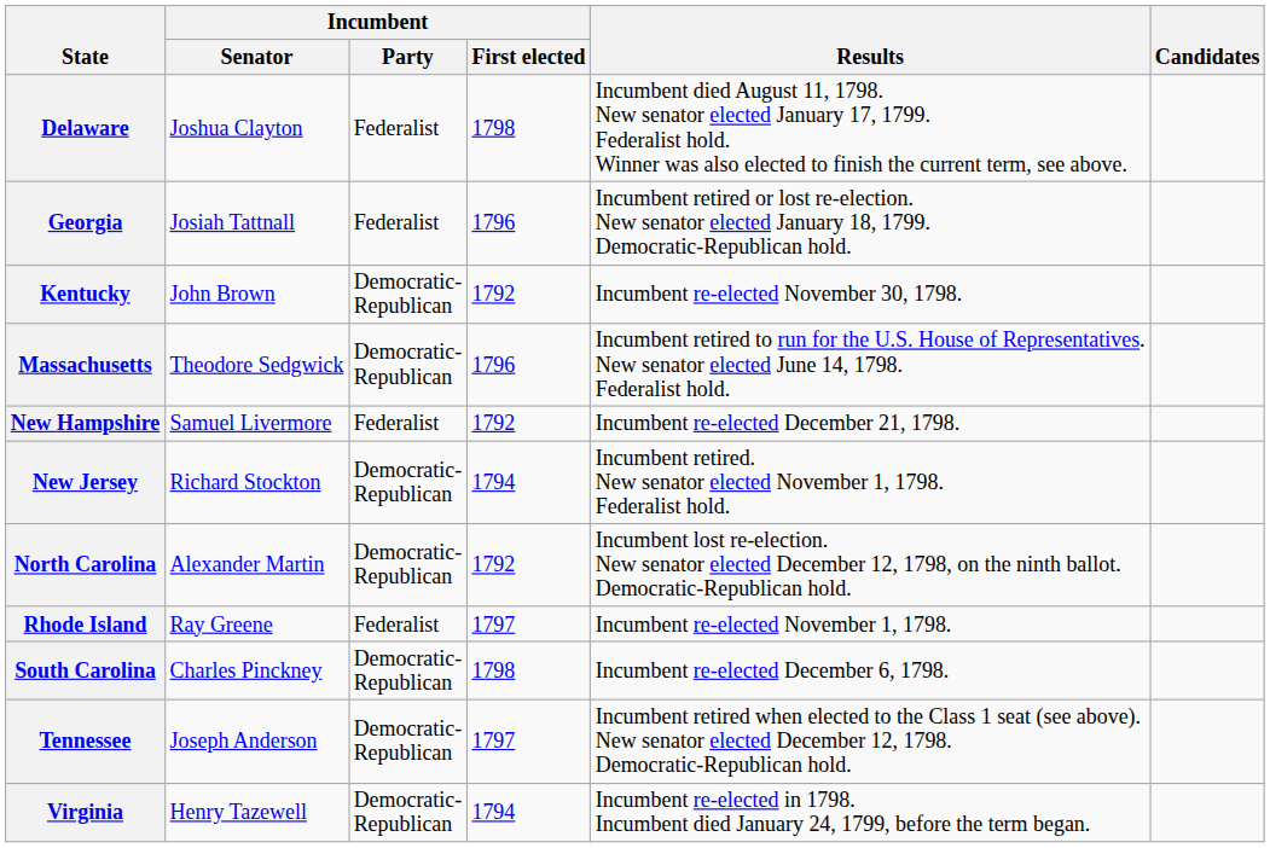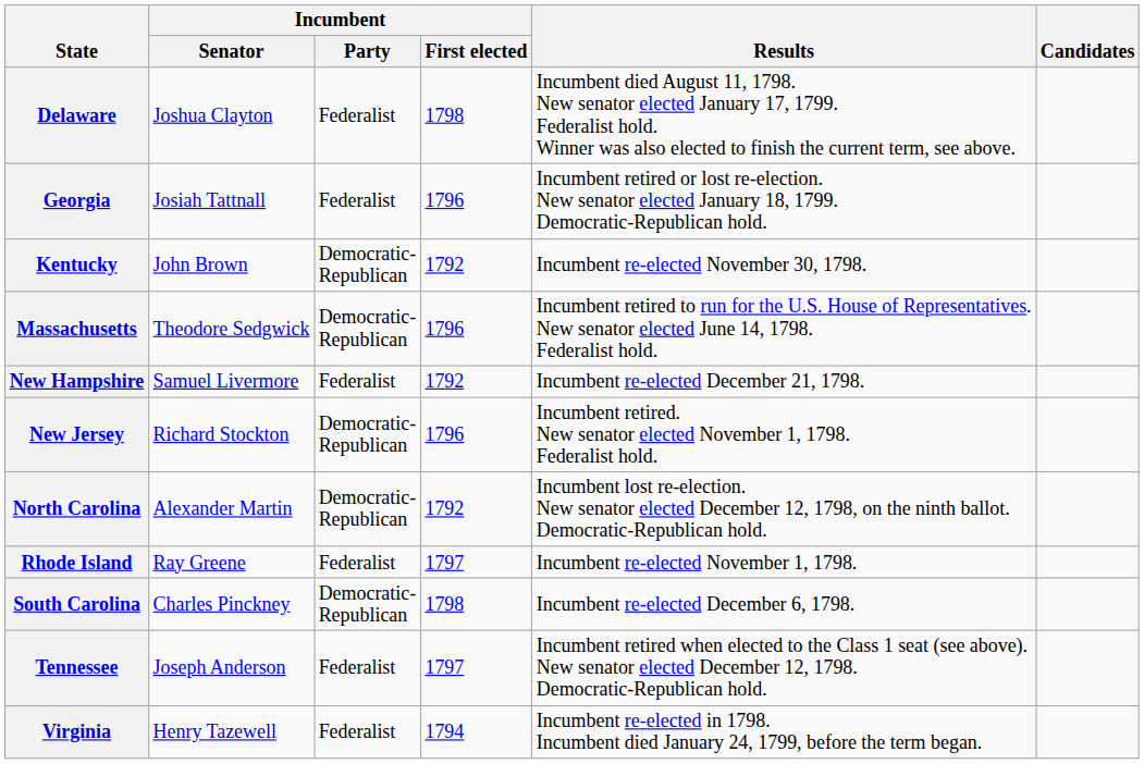 <table class=wikitable>
 <tr valign=bottom>
 <th rowspan=2>State</th>
 <th colspan=3>Incumbent</th>
 <th rowspan=2>Results</th>
 <th rowspan=2>Candidates</th>
 </tr>
 <tr>
 <th>Senator</th>
 <th>Party</th>
 <th>First elected</th>
 </tr>
 <tr>
 <th><a href='#'>Delaware</a></th>
 <td><a href='#'>Joshua Clayton</a></td>
 <td>Federalist</td>
 <td><a href='#'>1798</a></td>
 <td>Incumbent died August 11, 1798.<br>New senator <a href='#'>elected</a> January 17, 1799.<br>Federalist hold.<br>Winner was also elected to finish the current term, see above.</td>
 <td nowrap></td>
 </tr>
 <tr>
 <th><a href='#'>Georgia</a></th>
 <td><a href='#'>Josiah Tattnall</a></td>
 <td>Federalist</td>
 <td><a href='#'>1796</a></td>
 <td>Incumbent retired or lost re-election.<br>New senator <a href='#'>elected</a> January 18, 1799.<br>Democratic-Republican hold.</td>
 <td nowrap></td>
 </tr>
 <tr>
 <th><a href='#'>Kentucky</a></th>
 <td><a href='#'>John Brown</a></td>
 <td>Democratic-<br>Republican</td>
 <td><a href='#'>1792</a></td>
 <td>Incumbent <a href='#'>re-elected</a> November 30, 1798.</td>
 <td nowrap></td>
 </tr>
 <tr>
 <th><a href='#'>Massachusetts</a></th>
 <td><a href='#'>Theodore Sedgwick</a></td>
 <td>Democratic-<br>Republican</td>
 <td><a href='#'>1796</a></td>
 <td>Incumbent retired to <a href='#'>run for the U.S. House of Representatives</a>.<br>New senator <a href='#'>elected</a> June 14, 1798.<br>Federalist hold.</td>
 <td nowrap></td>
 </tr>
 <tr>
 <th><a href='#'>New Hampshire</a></th>
 <td><a href='#'>Samuel Livermore</a></td>
 <td>Federalist</td>
 <td><a href='#'>1792</a></td>
 <td>Incumbent <a href='#'>re-elected</a> December 21, 1798.</td>
 <td nowrap></td>
 </tr>
 <tr>
 <th><a href='#'>New Jersey</a></th>
 <td><a href='#'>Richard Stockton</a></td>
 <td>Democratic-<br>Republican</td>
-<td><a href='#'>1794</a></td>
+<td><a href='#'>1796</a></td>
 <td>Incumbent retired.<br>New senator <a href='#'>elected</a> November 1, 1798.<br>Federalist hold.</td>
 <td nowrap></td>
 </tr>
 <tr>
 <th><a href='#'>North Carolina</a></th>
 <td><a href='#'>Alexander Martin</a></td>
 <td>Democratic-<br>Republican</td>
 <td><a href='#'>1792</a></td>
 <td>Incumbent lost re-election.<br>New senator <a href='#'>elected</a> December 12, 1798, on the ninth ballot.<br>Democratic-Republican hold.</td>
 <td nowrap></td>
 </tr>
 <tr>
 <th><a href='#'>Rhode Island</a></th>
 <td><a href='#'>Ray Greene</a></td>
 <td>Federalist</td>
 <td><a href='#'>1797 </a></td>
 <td>Incumbent <a href='#'>re-elected</a> November 1, 1798.</td>
 <td nowrap></td>
 </tr>
 <tr>
 <th><a href='#'>South Carolina</a></th>
 <td><a href='#'>Charles Pinckney</a></td>
 <td>Democratic-<br>Republican</td>
 <td><a href='#'>1798</a></td>
 <td>Incumbent <a href='#'>re-elected</a> December 6, 1798.</td>
 <td nowrap></td>
 </tr>
 <tr>
 <th><a href='#'>Tennessee</a></th>
 <td><a href='#'>Joseph Anderson</a></td>
-<td>Democratic-<br>Republican</td>
+<td>Federalist</td>
 <td><a href='#'>1797 </a></td>
 <td>Incumbent retired when elected to the Class 1 seat (see above).<br>New senator <a href='#'>elected</a> December 12, 1798.<br>Democratic-Republican hold.</td>
 <td nowrap></td>
 </tr>
 <tr>
 <th><a href='#'>Virginia</a></th>
 <td><a href='#'>Henry Tazewell</a></td>
-<td>Democratic-<br>Republican</td>
+<td>Federalist</td>
 <td><a href='#'>1794 </a></td>
 <td>Incumbent <a href='#'>re-elected</a> in 1798.<br>Incumbent died January 24, 1799, before the term began.</td>
 <td nowrap></td>
 </tr>
 </table>
